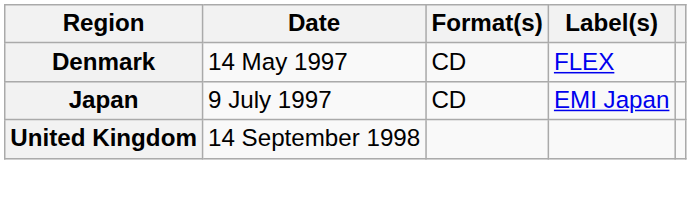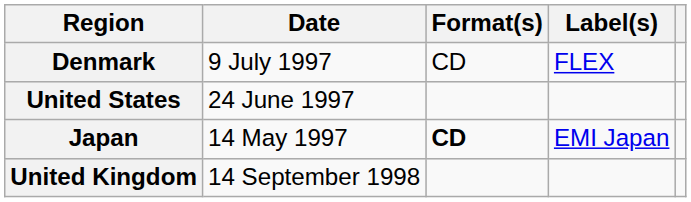 <table class="wikitable plainrowheaders">
 <tr>
 <th scope="col">Region</th>
 <th scope="col">Date</th>
 <th scope="col">Format(s)</th>
 <th scope="col">Label(s)</th>
 <th scope="col"></th>
 </tr>
 <tr>
 <th scope="row">Denmark</th>
-<td>14 May 1997</td>
+<td>9 July 1997</td>
 <td>CD</td>
 <td><a href='#'>FLEX</a></td>
 <td></td>
 </tr>
 <tr>
+<th scope="row">United States</th>
+<td>24 June 1997</td>
+<td></td>
+<td></td>
+<td></td>
+</tr>
+<tr>
 <th scope="row">Japan</th>
-<td>9 July 1997</td>
-<td>CD</td>
+<td>14 May 1997</td>
+<td><strong>CD</strong></td>
 <td><a href='#'>EMI Japan</a></td>
 <td></td>
 </tr>
 <tr>
 <th scope="row">United Kingdom</th>
 <td>14 September 1998</td>
 <td></td>
 <td></td>
 <td></td>
 </tr>
 </table>
